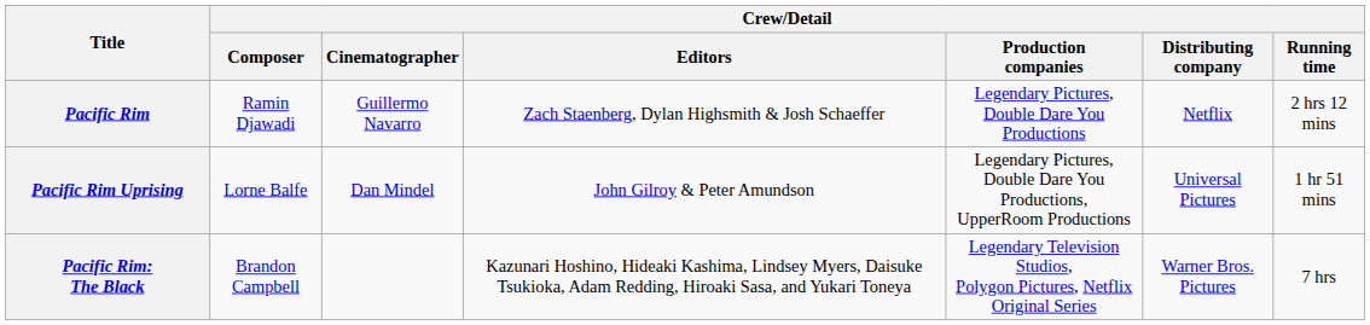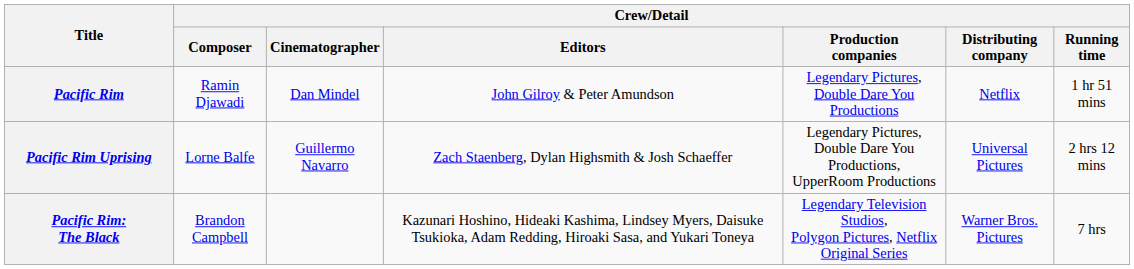 <table class="wikitable sortable" style="text-align:center; width:99%;">
 <tr>
 <th rowspan="2" style="width: 15%;">Title</th>
 <th colspan="7">Crew/Detail</th>
 </tr>
 <tr>
 <th style="text-align:center;">Composer</th>
 <th style="text-align:center;">Cinematographer</th>
 <th style="text-align:center;">Editors</th>
 <th style="text-align:center;">Production<br>companies</th>
 <th style="text-align:center;">Distributing<br>company</th>
 <th style="text-align:center;">Running time</th>
 </tr>
 <tr>
 <th><em><a href='#'>Pacific Rim</a></em></th>
 <td><a href='#'>Ramin Djawadi</a></td>
-<td><a href='#'>Guillermo Navarro</a></td>
-<td><a href='#'>Zach Staenberg</a>, Dylan Highsmith & Josh Schaeffer</td>
+<td><a href='#'>Dan Mindel</a></td>
+<td><a href='#'>John Gilroy</a> & Peter Amundson</td>
 <td><a href='#'>Legendary Pictures</a>,<br><a href='#'>Double Dare You Productions</a></td>
 <td><a href='#'>Netflix</a></td>
-<td>2 hrs 12 mins</td>
+<td>1 hr 51 mins</td>
 </tr>
 <tr>
 <th><em><a href='#'>Pacific Rim Uprising</a></em></th>
 <td><a href='#'>Lorne Balfe</a></td>
-<td><a href='#'>Dan Mindel</a></td>
-<td><a href='#'>John Gilroy</a> & Peter Amundson</td>
+<td><a href='#'>Guillermo Navarro</a></td>
+<td><a href='#'>Zach Staenberg</a>, Dylan Highsmith & Josh Schaeffer</td>
 <td>Legendary Pictures, <br>Double Dare You Productions,<br>UpperRoom Productions</td>
 <td><a href='#'>Universal Pictures</a></td>
-<td>1 hr 51 mins</td>
+<td>2 hrs 12 mins</td>
 </tr>
 <tr>
 <th><em><a href='#'>Pacific Rim:<br>The Black</a></em></th>
 <td><a href='#'>Brandon Campbell</a></td>
 <td></td>
 <td>Kazunari Hoshino, Hideaki Kashima, Lindsey Myers, Daisuke Tsukioka, Adam Redding, Hiroaki Sasa, and Yukari Toneya</td>
 <td><a href='#'>Legendary Television Studios</a>, <br><a href='#'>Polygon Pictures</a>, <a href='#'>Netflix Original Series</a></td>
 <td><a href='#'>Warner Bros. Pictures</a></td>
 <td>7 hrs<br></td>
 </tr>
 </table>
